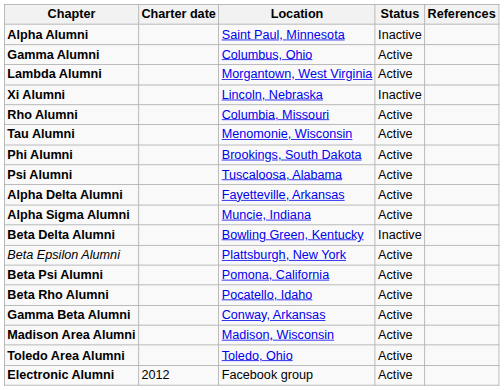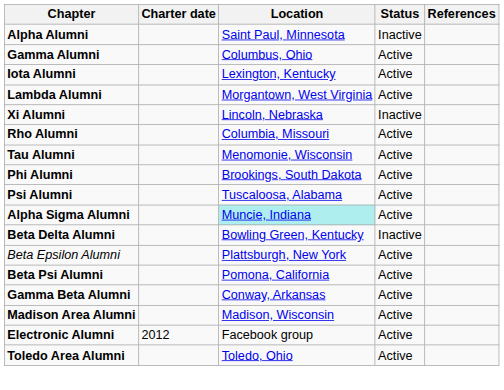 <table class="wikitable sortable">
 <tr>
 <th>Chapter</th>
 <th>Charter date</th>
 <th>Location</th>
 <th>Status</th>
 <th>References</th>
 </tr>
 <tr>
 <td><strong>Alpha Alumni</strong></td>
 <td></td>
 <td><a href='#'>Saint Paul, Minnesota</a></td>
 <td>Inactive</td>
 <td></td>
 </tr>
 <tr>
 <td><strong>Gamma Alumni</strong></td>
 <td></td>
 <td><a href='#'>Columbus, Ohio</a></td>
+<td>Active</td>
+<td></td>
+</tr>
+<tr>
+<td><strong>Iota Alumni</strong></td>
+<td></td>
+<td><a href='#'>Lexington, Kentucky</a></td>
 <td>Active</td>
 <td></td>
 </tr>
 <tr>
 <td><strong>Lambda Alumni</strong></td>
 <td></td>
 <td><a href='#'>Morgantown, West Virginia</a></td>
 <td>Active</td>
 <td></td>
 </tr>
 <tr>
 <td><strong>Xi Alumni</strong></td>
 <td></td>
 <td><a href='#'>Lincoln, Nebraska</a></td>
 <td>Inactive</td>
 <td></td>
 </tr>
 <tr>
 <td><strong>Rho Alumni</strong></td>
 <td></td>
 <td><a href='#'>Columbia, Missouri</a></td>
 <td>Active</td>
 <td></td>
 </tr>
 <tr>
 <td><strong>Tau Alumni</strong></td>
 <td></td>
 <td><a href='#'>Menomonie, Wisconsin</a></td>
 <td>Active</td>
 <td></td>
 </tr>
 <tr>
 <td><strong>Phi Alumni</strong></td>
 <td></td>
 <td><a href='#'>Brookings, South Dakota</a></td>
 <td>Active</td>
 <td></td>
 </tr>
 <tr>
 <td><strong>Psi Alumni</strong></td>
 <td></td>
 <td><a href='#'>Tuscaloosa, Alabama</a></td>
 <td>Active</td>
 <td></td>
 </tr>
 <tr>
-<td><strong>Alpha Delta Alumni</strong></td>
-<td></td>
-<td><a href='#'>Fayetteville, Arkansas</a></td>
-<td>Active</td>
-<td></td>
-</tr>
-<tr>
 <td><strong>Alpha Sigma Alumni</strong></td>
 <td></td>
-<td><a href='#'>Muncie, Indiana</a></td>
+<td style="background: paleturquoise;"><a href='#'>Muncie, Indiana</a></td>
 <td>Active</td>
 <td></td>
 </tr>
 <tr>
 <td><strong>Beta Delta Alumni</strong></td>
 <td></td>
 <td><a href='#'>Bowling Green, Kentucky</a></td>
 <td>Inactive</td>
 <td></td>
 </tr>
 <tr>
 <td><em>Beta Epsilon Alumni</em></td>
 <td></td>
 <td><a href='#'>Plattsburgh, New York</a></td>
 <td>Active</td>
 <td></td>
 </tr>
 <tr>
 <td><strong>Beta Psi Alumni</strong></td>
 <td></td>
 <td><a href='#'>Pomona, California</a></td>
 <td>Active</td>
 <td></td>
 </tr>
 <tr>
-<td><strong>Beta Rho Alumni</strong></td>
-<td></td>
-<td><a href='#'>Pocatello, Idaho</a></td>
-<td>Active</td>
-<td></td>
-</tr>
-<tr>
 <td><strong>Gamma Beta Alumni</strong></td>
 <td></td>
 <td><a href='#'>Conway, Arkansas</a></td>
 <td>Active</td>
 <td></td>
 </tr>
 <tr>
 <td><strong>Madison Area Alumni</strong></td>
 <td></td>
 <td><a href='#'>Madison, Wisconsin</a></td>
 <td>Active</td>
 <td></td>
 </tr>
 <tr>
+<td><strong>Electronic Alumni</strong></td>
+<td>2012</td>
+<td>Facebook group</td>
+<td>Active</td>
+<td></td>
+</tr>
+<tr>
 <td><strong>Toledo Area Alumni</strong></td>
 <td></td>
 <td><a href='#'>Toledo, Ohio</a></td>
 <td>Active</td>
 <td></td>
 </tr>
-<tr>
-<td><strong>Electronic Alumni</strong></td>
-<td>2012</td>
-<td>Facebook group</td>
-<td>Active</td>
-<td></td>
-</tr>
 </table>
